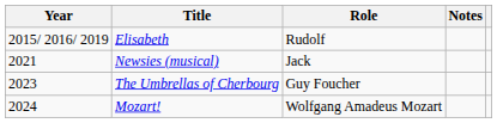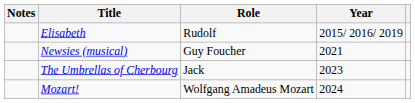 <table class="wikitable">
 <tr>
-<th>Year</th>
+<th>Notes</th>
 <th>Title</th>
 <th>Role</th>
-<th>Notes</th>
+<th>Year</th>
 <th></th>
 </tr>
 <tr>
-<td>2015/ 2016/ 2019</td>
+<td></td>
 <td><a href='#'><em>Elisabeth</em></a></td>
 <td>Rudolf</td>
-<td></td>
+<td>2015/ 2016/ 2019</td>
 <td></td>
 </tr>
 <tr>
+<td></td>
+<td><em><a href='#'>Newsies (musical)</a></em></td>
+<td>Guy Foucher</td>
 <td>2021</td>
-<td><em><a href='#'>Newsies (musical)</a></em></td>
-<td>Jack</td>
-<td></td>
 <td></td>
 </tr>
 <tr>
+<td></td>
+<td><em><a href='#'>The Umbrellas of Cherbourg</a></em></td>
+<td>Jack</td>
 <td>2023</td>
-<td><em><a href='#'>The Umbrellas of Cherbourg</a></em></td>
-<td>Guy Foucher</td>
-<td></td>
 <td></td>
 </tr>
 <tr>
-<td>2024</td>
+<td></td>
 <td><em><a href='#'>Mozart!</a></em></td>
 <td>Wolfgang Amadeus Mozart</td>
-<td></td>
+<td>2024</td>
 <td></td>
 </tr>
 </table>
